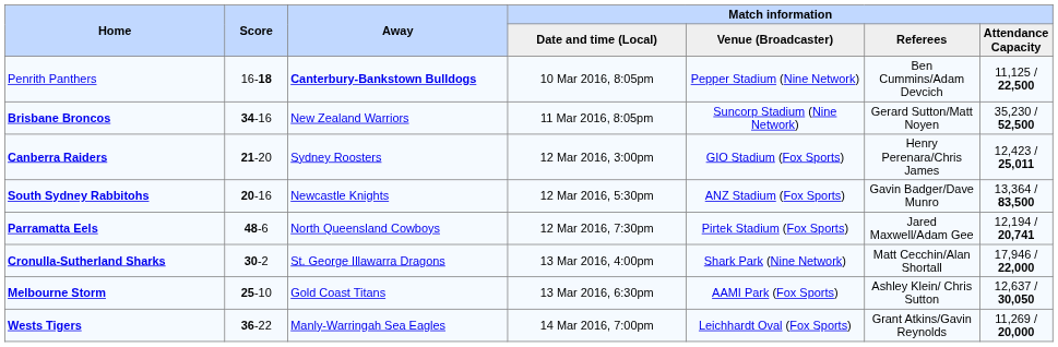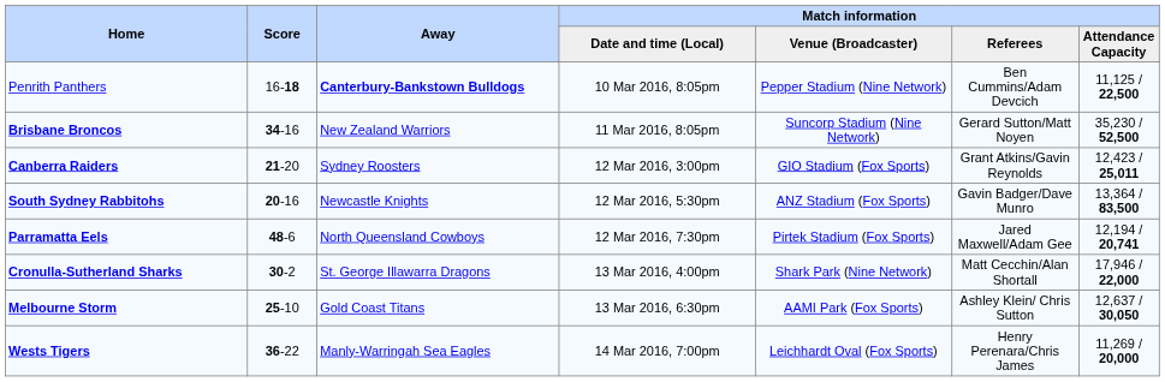 <table border="1" cellpadding="3" cellspacing="0" style="border-collapse:collapse; font-size:90%; width:100%;">
 <tr style="background:#c1d8ff;">
 <th rowspan="2" style="width:21%;">Home</th>
 <th rowspan="2" style="width:6%;">Score</th>
 <th rowspan="2" style="width:21%;">Away</th>
 <th colspan=6>Match information</th>
 </tr>
 <tr style="background:#efefef;">
 <th width=17%>Date and time (Local)</th>
 <th width="17%">Venue (Broadcaster)</th>
 <th width=11%>Referees</th>
 <th width=7%>Attendance <strong>Capacity</strong></th>
 </tr>
 <tr style="text-align:center; background:#f5faff;">
 <td align="left"> <a href='#'>Penrith Panthers</a></td>
 <td>16-<strong>18</strong></td>
 <td align="left"> <strong><a href='#'>Canterbury-Bankstown Bulldogs</a></strong></td>
 <td>10 Mar 2016, 8:05pm</td>
 <td><a href='#'>Pepper Stadium</a>  (<a href='#'>Nine Network</a>)</td>
 <td>Ben Cummins/Adam Devcich</td>
 <td>11,125 / <strong>22,500</strong></td>
 </tr>
 <tr style="text-align:center; background:#f5faff;">
 <td align="left"> <strong><a href='#'>Brisbane Broncos</a></strong></td>
 <td><strong>34</strong>-16</td>
 <td align="left"> <a href='#'>New Zealand Warriors</a></td>
 <td>11 Mar 2016, 8:05pm</td>
 <td><a href='#'>Suncorp Stadium</a>  (<a href='#'>Nine Network</a>)</td>
 <td>Gerard Sutton/Matt Noyen</td>
 <td>35,230 / <strong>52,500</strong></td>
 </tr>
 <tr style="text-align:center; background:#f5faff;">
 <td align="left"> <strong><a href='#'>Canberra Raiders</a></strong></td>
 <td><strong>21</strong>-20</td>
 <td align="left"> <a href='#'>Sydney Roosters</a></td>
 <td>12 Mar 2016, 3:00pm</td>
 <td><a href='#'>GIO Stadium</a>  (<a href='#'>Fox Sports</a>)</td>
-<td>Henry Perenara/Chris James</td>
+<td>Grant Atkins/Gavin Reynolds</td>
 <td>12,423 / <strong>25,011</strong></td>
 </tr>
 <tr style="text-align:center; background:#f5faff;">
 <td align="left"> <strong><a href='#'>South Sydney Rabbitohs</a></strong></td>
 <td><strong>20</strong>-16</td>
 <td align="left"> <a href='#'>Newcastle Knights</a></td>
 <td>12 Mar 2016, 5:30pm</td>
 <td><a href='#'>ANZ Stadium</a>  (<a href='#'>Fox Sports</a>)</td>
 <td>Gavin Badger/Dave Munro</td>
 <td>13,364 / <strong>83,500</strong></td>
 </tr>
 <tr style="text-align:center; background:#f5faff;">
 <td align="left"> <strong><a href='#'>Parramatta Eels</a></strong></td>
 <td><strong>48</strong>-6</td>
 <td align="left"> <a href='#'>North Queensland Cowboys</a></td>
 <td>12 Mar 2016, 7:30pm</td>
 <td><a href='#'>Pirtek Stadium</a>  (<a href='#'>Fox Sports</a>)</td>
 <td>Jared Maxwell/Adam Gee</td>
 <td>12,194 / <strong>20,741</strong></td>
 </tr>
 <tr style="text-align:center; background:#f5faff;">
 <td align="left"> <strong><a href='#'>Cronulla-Sutherland Sharks</a></strong></td>
 <td><strong>30</strong>-2</td>
 <td align="left"> <a href='#'>St. George Illawarra Dragons</a></td>
 <td>13 Mar 2016, 4:00pm</td>
 <td><a href='#'>Shark Park</a>  (<a href='#'>Nine Network</a>)</td>
 <td>Matt Cecchin/Alan Shortall</td>
 <td>17,946 / <strong>22,000</strong></td>
 </tr>
 <tr style="text-align:center; background:#f5faff;">
 <td align="left"> <strong><a href='#'>Melbourne Storm</a></strong></td>
 <td><strong>25</strong>-10</td>
 <td align="left"> <a href='#'>Gold Coast Titans</a></td>
 <td>13 Mar 2016, 6:30pm</td>
 <td><a href='#'>AAMI Park</a>  (<a href='#'>Fox Sports</a>)</td>
 <td>Ashley Klein/ Chris Sutton</td>
 <td>12,637 / <strong>30,050</strong></td>
 </tr>
 <tr style="text-align:center; background:#f5faff;">
 <td align="left"> <strong><a href='#'>Wests Tigers</a></strong></td>
 <td><strong>36</strong>-22</td>
 <td align="left"> <a href='#'>Manly-Warringah Sea Eagles</a></td>
 <td>14 Mar 2016, 7:00pm</td>
 <td><a href='#'>Leichhardt Oval</a>  (<a href='#'>Fox Sports</a>)</td>
-<td>Grant Atkins/Gavin Reynolds</td>
+<td>Henry Perenara/Chris James</td>
 <td>11,269 / <strong>20,000</strong></td>
 </tr>
 </table>
